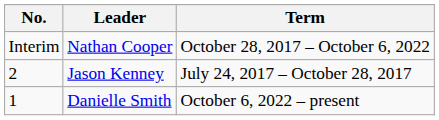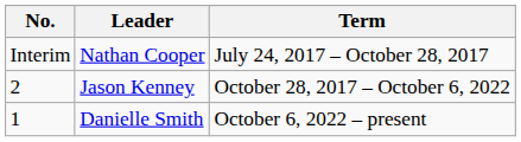 <table class="wikitable">
 <tr>
 </tr>
 <tr>
 <th scope="col">No.</th>
 <th scope="col">Leader</th>
 <th scope="col">Term</th>
 </tr>
 <tr>
 <td>Interim</td>
 <td><a href='#'>Nathan Cooper</a></td>
-<td>October 28, 2017 – October 6, 2022</td>
+<td>July 24, 2017 – October 28, 2017</td>
 </tr>
 <tr>
 <td scope ="row">2</td>
 <td><a href='#'>Jason Kenney</a></td>
-<td>July 24, 2017 – October 28, 2017</td>
+<td>October 28, 2017 – October 6, 2022</td>
 </tr>
 <tr>
 <td scope ="row">1</td>
 <td><a href='#'>Danielle Smith</a></td>
 <td>October 6, 2022 – present</td>
 </tr>
 </table>
